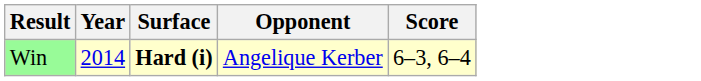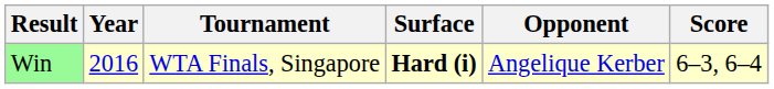 <table class="sortable wikitable">
 <tr>
 <th>Result</th>
 <th>Year</th>
+<th>Tournament</th>
 <th>Surface</th>
 <th>Opponent</th>
 <th class="unsortable">Score</th>
 </tr>
 <tr style="background:#FFFFCC;">
 <td bgcolor=98FB98>Win</td>
-<td><a href='#'>2014</a></td>
+<td><a href='#'>2016</a></td>
+<td><a href='#'>WTA Finals</a>, Singapore</td>
 <td><strong>Hard (i)</strong></td>
 <td> <a href='#'>Angelique Kerber</a></td>
 <td>6–3, 6–4</td>
 </tr>
 </table>
